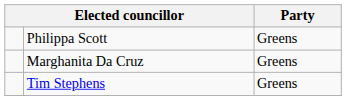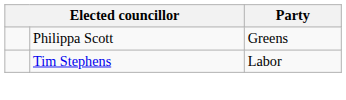 <table class="wikitable" style="float:right;clear:right;width:30%">
 <tr>
 <th colspan="2">Elected councillor</th>
 <th>Party</th>
 </tr>
 <tr>
 <td> </td>
 <td>Philippa Scott</td>
 <td>Greens</td>
 </tr>
 <tr>
 <td> </td>
-<td>Marghanita Da Cruz</td>
-<td>Greens</td>
-</tr>
-<tr>
-<td> </td>
 <td><a href='#'>Tim Stephens</a></td>
-<td>Greens</td>
+<td>Labor</td>
 </tr>
 </table>
